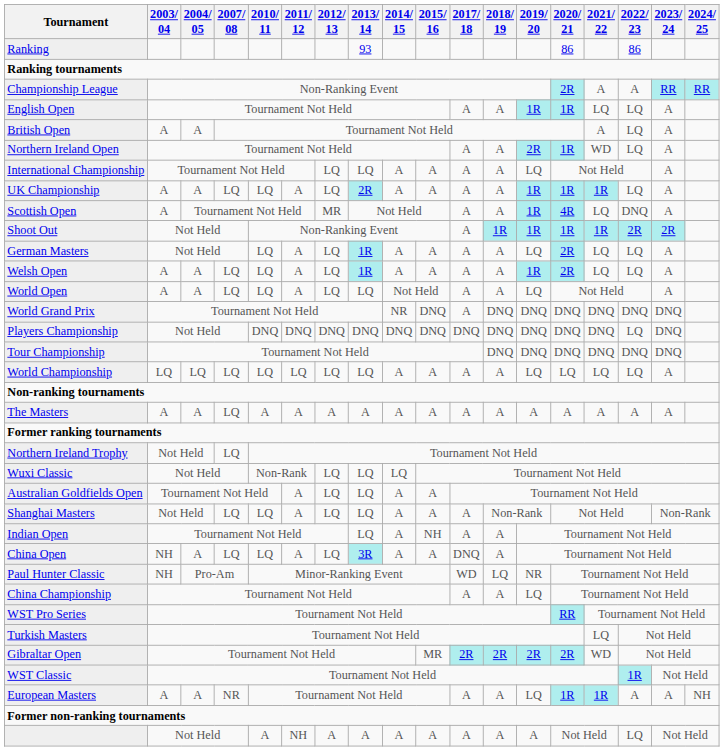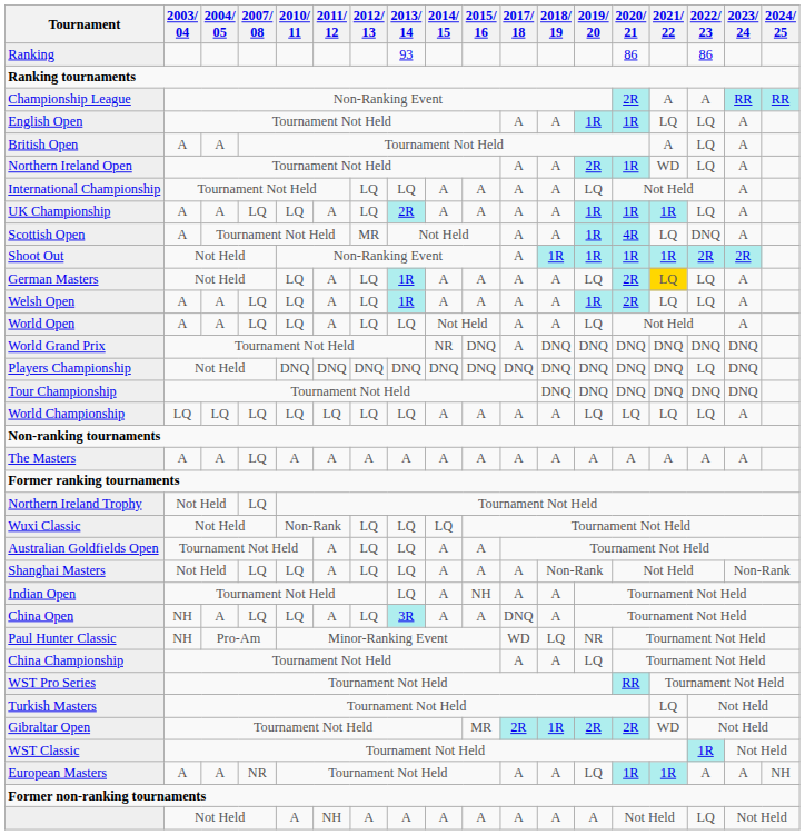 <table class="wikitable" style="font-size:85%;">
 <tr>
 <th>Tournament</th>
 <th><a href='#'>2003/<br>04</a></th>
 <th><a href='#'>2004/<br>05</a></th>
 <th><a href='#'>2007/<br>08</a></th>
 <th><a href='#'>2010/<br>11</a></th>
 <th><a href='#'>2011/<br>12</a></th>
 <th><a href='#'>2012/<br>13</a></th>
 <th><a href='#'>2013/<br>14</a></th>
 <th><a href='#'>2014/<br>15</a></th>
 <th><a href='#'>2015/<br>16</a></th>
 <th><a href='#'>2017/<br>18</a></th>
 <th><a href='#'>2018/<br>19</a></th>
 <th><a href='#'>2019/<br>20</a></th>
 <th><a href='#'>2020/<br>21</a></th>
 <th><a href='#'>2021/<br>22</a></th>
 <th><a href='#'>2022/<br>23</a></th>
 <th><a href='#'>2023/<br>24</a></th>
 <th><a href='#'>2024/<br>25</a></th>
 </tr>
 <tr>
 <td style="background:#EFEFEF;"><a href='#'>Ranking</a></td>
 <td align="center"></td>
 <td align="center"></td>
 <td align="center"></td>
 <td align="center"></td>
 <td align="center"></td>
 <td align="center"></td>
 <td align="center"><a href='#'>93</a></td>
 <td align="center"></td>
 <td align="center"></td>
 <td align="center"></td>
 <td align="center"></td>
 <td align="center"></td>
 <td align="center"><a href='#'>86</a></td>
 <td align="center"></td>
 <td align="center"><a href='#'>86</a></td>
 <td align="center"></td>
 <td align="center"></td>
 </tr>
 <tr>
 <td colspan="20"><strong>Ranking tournaments</strong></td>
 </tr>
 <tr>
 <td style="background:#EFEFEF;"><a href='#'>Championship League</a></td>
 <td align="center" colspan="12" style="color:#555555;">Non-Ranking Event</td>
 <td align="center" style="background:#afeeee;"><a href='#'>2R</a></td>
 <td align="center" style="color:#555555;">A</td>
 <td align="center" style="color:#555555;">A</td>
 <td align="center" style="background:#afeeee;"><a href='#'>RR</a></td>
 <td align="center" style="background:#afeeee;"><a href='#'>RR</a><br></td>
 </tr>
 <tr>
 <td style="background:#EFEFEF;"><a href='#'>English Open</a></td>
 <td align="center" colspan="9" style="color:#555555;">Tournament Not Held</td>
 <td align="center" style="color:#555555;">A</td>
 <td align="center" style="color:#555555;">A</td>
 <td align="center" style="background:#afeeee;"><a href='#'>1R</a></td>
 <td align="center" style="background:#afeeee;"><a href='#'>1R</a></td>
 <td align="center" style="color:#555555;">LQ</td>
 <td align="center" style="color:#555555;">LQ</td>
 <td align="center" style="color:#555555;">A</td>
 <td></td>
 </tr>
 <tr>
 <td style="background:#EFEFEF;"><a href='#'>British Open</a></td>
 <td align="center" style="color:#555555;">A</td>
 <td align="center" style="color:#555555;">A</td>
 <td align="center" colspan="11" style="color:#555555;">Tournament Not Held</td>
 <td align="center" style="color:#555555;">A</td>
 <td align="center" style="color:#555555;">LQ</td>
 <td align="center" style="color:#555555;">A</td>
 <td><br></td>
 </tr>
 <tr>
 <td style="background:#EFEFEF;"><a href='#'>Northern Ireland Open</a></td>
 <td align="center" colspan="9" style="color:#555555;">Tournament Not Held</td>
 <td align="center" style="color:#555555;">A</td>
 <td align="center" style="color:#555555;">A</td>
 <td align="center" style="background:#afeeee;"><a href='#'>2R</a></td>
 <td align="center" style="background:#afeeee;"><a href='#'>1R</a></td>
 <td align="center" style="color:#555555;">WD</td>
 <td align="center" style="color:#555555;">LQ</td>
 <td align="center" style="color:#555555;">A</td>
 <td></td>
 </tr>
 <tr>
 <td style="background:#EFEFEF;"><a href='#'>International Championship</a></td>
 <td align="center" colspan="5" style="color:#555555;">Tournament Not Held</td>
 <td align="center" style="color:#555555;">LQ</td>
 <td align="center" style="color:#555555;">LQ</td>
 <td align="center" style="color:#555555;">A</td>
 <td align="center" style="color:#555555;">A</td>
 <td align="center" style="color:#555555;">A</td>
 <td align="center" style="color:#555555;">A</td>
 <td align="center" style="color:#555555;">LQ</td>
 <td align="center" colspan="3" style="color:#555555;">Not Held</td>
 <td align="center" style="color:#555555;">A</td>
 <td></td>
 </tr>
 <tr>
 <td style="background:#EFEFEF;"><a href='#'>UK Championship</a></td>
 <td align="center" style="color:#555555;">A</td>
 <td align="center" style="color:#555555;">A</td>
 <td align="center" style="color:#555555;">LQ</td>
 <td align="center" style="color:#555555;">LQ</td>
 <td align="center" style="color:#555555;">A</td>
 <td align="center" style="color:#555555;">LQ</td>
 <td align="center" style="background:#afeeee;"><a href='#'>2R</a></td>
 <td align="center" style="color:#555555;">A</td>
 <td align="center" style="color:#555555;">A</td>
 <td align="center" style="color:#555555;">A</td>
 <td align="center" style="color:#555555;">A</td>
 <td align="center" style="background:#afeeee;"><a href='#'>1R</a></td>
 <td align="center" style="background:#afeeee;"><a href='#'>1R</a></td>
 <td align="center" style="background:#afeeee;"><a href='#'>1R</a></td>
 <td align="center" style="color:#555555;">LQ</td>
 <td align="center" style="color:#555555;">A</td>
 <td></td>
 </tr>
 <tr>
 <td style="background:#EFEFEF;"><a href='#'>Scottish Open</a></td>
 <td align="center" style="color:#555555;">A</td>
 <td align="center" colspan="4" style="color:#555555;">Tournament Not Held</td>
 <td align="center" style="color:#555555;">MR</td>
 <td align="center" colspan="3" style="color:#555555;">Not Held</td>
 <td align="center" style="color:#555555;">A</td>
 <td align="center" style="color:#555555;">A</td>
 <td align="center" style="background:#afeeee;"><a href='#'>1R</a></td>
 <td align="center" style="background:#afeeee;"><a href='#'>4R</a></td>
 <td align="center" style="color:#555555;">LQ</td>
 <td align="center" style="color:#555555;">DNQ</td>
 <td align="center" style="color:#555555;">A</td>
 <td></td>
 </tr>
 <tr>
 <td style="background:#EFEFEF;"><a href='#'>Shoot Out</a></td>
 <td align="center" colspan="3" style="color:#555555;">Not Held</td>
 <td align="center" colspan="6" style="color:#555555;">Non-Ranking Event</td>
 <td align="center" style="color:#555555;">A</td>
 <td align="center" style="background:#afeeee;"><a href='#'>1R</a></td>
 <td align="center" style="background:#afeeee;"><a href='#'>1R</a></td>
 <td align="center" style="background:#afeeee;"><a href='#'>1R</a></td>
 <td align="center" style="background:#afeeee;"><a href='#'>1R</a></td>
 <td align="center" style="background:#afeeee;"><a href='#'>2R</a></td>
 <td align="center" style="background:#afeeee;"><a href='#'>2R</a></td>
 <td></td>
 </tr>
 <tr>
 <td style="background:#EFEFEF;"><a href='#'>German Masters</a></td>
 <td align="center" colspan="3" style="color:#555555;">Not Held</td>
 <td align="center" style="color:#555555;">LQ</td>
 <td align="center" style="color:#555555;">A</td>
 <td align="center" style="color:#555555;">LQ</td>
 <td align="center" style="background:#afeeee;"><a href='#'>1R</a></td>
 <td align="center" style="color:#555555;">A</td>
 <td align="center" style="color:#555555;">A</td>
 <td align="center" style="color:#555555;">A</td>
 <td align="center" style="color:#555555;">A</td>
 <td align="center" style="color:#555555;">LQ</td>
 <td align="center" style="background:#afeeee;"><a href='#'>2R</a></td>
-<td align="center" style="color:#555555;">LQ</td>
+<td align="center" style="background: gold; color:#555555;">LQ</td>
 <td align="center" style="color:#555555;">LQ</td>
 <td align="center" style="color:#555555;">A</td>
 <td></td>
 </tr>
 <tr>
 <td style="background:#EFEFEF;"><a href='#'>Welsh Open</a></td>
 <td align="center" style="color:#555555;">A</td>
 <td align="center" style="color:#555555;">A</td>
 <td align="center" style="color:#555555;">LQ</td>
 <td align="center" style="color:#555555;">LQ</td>
 <td align="center" style="color:#555555;">A</td>
 <td align="center" style="color:#555555;">LQ</td>
 <td align="center" style="background:#afeeee;"><a href='#'>1R</a></td>
 <td align="center" style="color:#555555;">A</td>
 <td align="center" style="color:#555555;">A</td>
 <td align="center" style="color:#555555;">A</td>
 <td align="center" style="color:#555555;">A</td>
 <td align="center" style="background:#afeeee;"><a href='#'>1R</a></td>
 <td align="center" style="background:#afeeee;"><a href='#'>2R</a></td>
 <td align="center" style="color:#555555;">LQ</td>
 <td align="center" style="color:#555555;">LQ</td>
 <td align="center" style="color:#555555;">A</td>
 <td></td>
 </tr>
 <tr>
 <td style="background:#EFEFEF;"><a href='#'>World Open</a></td>
 <td align="center" style="color:#555555;">A</td>
 <td align="center" style="color:#555555;">A</td>
 <td align="center" style="color:#555555;">LQ</td>
 <td align="center" style="color:#555555;">LQ</td>
 <td align="center" style="color:#555555;">A</td>
 <td align="center" style="color:#555555;">LQ</td>
 <td align="center" style="color:#555555;">LQ</td>
 <td align="center" colspan="2" style="color:#555555;">Not Held</td>
 <td align="center" style="color:#555555;">A</td>
 <td align="center" style="color:#555555;">A</td>
 <td align="center" style="color:#555555;">LQ</td>
 <td align="center" colspan="3" style="color:#555555;">Not Held</td>
 <td align="center" style="color:#555555;">A</td>
 <td></td>
 </tr>
 <tr>
 <td style="background:#EFEFEF;"><a href='#'>World Grand Prix</a></td>
 <td align="center" colspan="7" style="color:#555555;">Tournament Not Held</td>
 <td align="center" style="color:#555555;">NR</td>
 <td align="center" style="color:#555555;">DNQ</td>
 <td align="center" style="color:#555555;">A</td>
 <td align="center" style="color:#555555;">DNQ</td>
 <td align="center" style="color:#555555;">DNQ</td>
 <td align="center" style="color:#555555;">DNQ</td>
 <td align="center" style="color:#555555;">DNQ</td>
 <td align="center" style="color:#555555;">DNQ</td>
 <td align="center" style="color:#555555;">DNQ</td>
 <td></td>
 </tr>
 <tr>
 <td style="background:#EFEFEF;"><a href='#'>Players Championship</a></td>
 <td align="center" colspan="3" style="color:#555555;">Not Held</td>
 <td align="center" style="color:#555555;">DNQ</td>
 <td align="center" style="color:#555555;">DNQ</td>
 <td align="center" style="color:#555555;">DNQ</td>
 <td align="center" style="color:#555555;">DNQ</td>
 <td align="center" style="color:#555555;">DNQ</td>
 <td align="center" style="color:#555555;">DNQ</td>
 <td align="center" style="color:#555555;">DNQ</td>
 <td align="center" style="color:#555555;">DNQ</td>
 <td align="center" style="color:#555555;">DNQ</td>
 <td align="center" style="color:#555555;">DNQ</td>
 <td align="center" style="color:#555555;">DNQ</td>
 <td align="center" style="color:#555555;">LQ</td>
 <td align="center" style="color:#555555;">DNQ</td>
 <td></td>
 </tr>
 <tr>
 <td style="background:#EFEFEF;"><a href='#'>Tour Championship</a></td>
 <td align="center" colspan="10" style="color:#555555;">Tournament Not Held</td>
 <td align="center" style="color:#555555;">DNQ</td>
 <td align="center" style="color:#555555;">DNQ</td>
 <td align="center" style="color:#555555;">DNQ</td>
 <td align="center" style="color:#555555;">DNQ</td>
 <td align="center" style="color:#555555;">DNQ</td>
 <td align="center" style="color:#555555;">DNQ</td>
 <td></td>
 </tr>
 <tr>
 <td style="background:#EFEFEF;"><a href='#'>World Championship</a></td>
 <td align="center" style="color:#555555;">LQ</td>
 <td align="center" style="color:#555555;">LQ</td>
 <td align="center" style="color:#555555;">LQ</td>
 <td align="center" style="color:#555555;">LQ</td>
 <td align="center" style="color:#555555;">LQ</td>
 <td align="center" style="color:#555555;">LQ</td>
 <td align="center" style="color:#555555;">LQ</td>
 <td align="center" style="color:#555555;">A</td>
 <td align="center" style="color:#555555;">A</td>
 <td align="center" style="color:#555555;">A</td>
 <td align="center" style="color:#555555;">A</td>
 <td align="center" style="color:#555555;">LQ</td>
 <td align="center" style="color:#555555;">LQ</td>
 <td align="center" style="color:#555555;">LQ</td>
 <td align="center" style="color:#555555;">LQ</td>
 <td align="center" style="color:#555555;">A</td>
 <td></td>
 </tr>
 <tr>
 <td colspan="20"><strong>Non-ranking tournaments</strong></td>
 </tr>
 <tr>
 <td style="background:#EFEFEF;"><a href='#'>The Masters</a></td>
 <td align="center" style="color:#555555;">A</td>
 <td align="center" style="color:#555555;">A</td>
 <td align="center" style="color:#555555;">LQ</td>
 <td align="center" style="color:#555555;">A</td>
 <td align="center" style="color:#555555;">A</td>
 <td align="center" style="color:#555555;">A</td>
 <td align="center" style="color:#555555;">A</td>
 <td align="center" style="color:#555555;">A</td>
 <td align="center" style="color:#555555;">A</td>
 <td align="center" style="color:#555555;">A</td>
 <td align="center" style="color:#555555;">A</td>
 <td align="center" style="color:#555555;">A</td>
 <td align="center" style="color:#555555;">A</td>
 <td align="center" style="color:#555555;">A</td>
 <td align="center" style="color:#555555;">A</td>
 <td align="center" style="color:#555555;">A</td>
 <td></td>
 </tr>
 <tr>
 <td colspan="20"><strong>Former ranking tournaments</strong></td>
 </tr>
 <tr>
 <td style="background:#EFEFEF;"><a href='#'>Northern Ireland Trophy</a></td>
 <td align="center" colspan="2" style="color:#555555;">Not Held</td>
 <td align="center" style="color:#555555;">LQ</td>
 <td align="center" colspan="20" style="color:#555555;">Tournament Not Held</td>
 </tr>
 <tr>
 <td style="background:#EFEFEF;"><a href='#'>Wuxi Classic</a></td>
 <td align="center" colspan="3" style="color:#555555;">Not Held</td>
 <td align="center" colspan="2" style="color:#555555;">Non-Rank</td>
 <td align="center" style="color:#555555;">LQ</td>
 <td align="center" style="color:#555555;">LQ</td>
 <td align="center" style="color:#555555;">LQ</td>
 <td align="center" colspan="20" style="color:#555555;">Tournament Not Held</td>
 </tr>
 <tr>
 <td style="background:#EFEFEF;"><a href='#'>Australian Goldfields Open</a></td>
 <td align="center" colspan="4" style="color:#555555;">Tournament Not Held</td>
 <td align="center" style="color:#555555;">A</td>
 <td align="center" style="color:#555555;">LQ</td>
 <td align="center" style="color:#555555;">LQ</td>
 <td align="center" style="color:#555555;">A</td>
 <td align="center" style="color:#555555;">A</td>
 <td align="center" colspan="20" style="color:#555555;">Tournament Not Held</td>
 </tr>
 <tr>
 <td style="background:#EFEFEF;"><a href='#'>Shanghai Masters</a></td>
 <td align="center" colspan="2" style="color:#555555;">Not Held</td>
 <td align="center" style="color:#555555;">LQ</td>
 <td align="center" style="color:#555555;">LQ</td>
 <td align="center" style="color:#555555;">A</td>
 <td align="center" style="color:#555555;">LQ</td>
 <td align="center" style="color:#555555;">LQ</td>
 <td align="center" style="color:#555555;">A</td>
 <td align="center" style="color:#555555;">A</td>
 <td align="center" style="color:#555555;">A</td>
 <td align="center" colspan="2" style="color:#555555;">Non-Rank</td>
 <td align="center" colspan="3" style="color:#555555;">Not Held</td>
 <td align="center" colspan="2" style="color:#555555;">Non-Rank</td>
 </tr>
 <tr>
 <td style="background:#EFEFEF;"><a href='#'>Indian Open</a></td>
 <td align="center" colspan="6" style="color:#555555;">Tournament Not Held</td>
 <td align="center" style="color:#555555;">LQ</td>
 <td align="center" style="color:#555555;">A</td>
 <td align="center" style="color:#555555;">NH</td>
 <td align="center" style="color:#555555;">A</td>
 <td align="center" style="color:#555555;">A</td>
 <td align="center" colspan="20" style="color:#555555;">Tournament Not Held</td>
 </tr>
 <tr>
 <td style="background:#EFEFEF;"><a href='#'>China Open</a></td>
 <td align="center" style="color:#555555;">NH</td>
 <td align="center" style="color:#555555;">A</td>
 <td align="center" style="color:#555555;">LQ</td>
 <td align="center" style="color:#555555;">LQ</td>
 <td align="center" style="color:#555555;">A</td>
 <td align="center" style="color:#555555;">LQ</td>
 <td align="center" style="background:#afeeee;"><a href='#'>3R</a></td>
 <td align="center" style="color:#555555;">A</td>
 <td align="center" style="color:#555555;">A</td>
 <td align="center" style="color:#555555;">DNQ</td>
 <td align="center" style="color:#555555;">A</td>
 <td align="center" colspan="20" style="color:#555555;">Tournament Not Held</td>
 </tr>
 <tr>
 <td style="background:#EFEFEF;"><a href='#'>Paul Hunter Classic</a></td>
 <td align="center" style="color:#555555;">NH</td>
 <td align="center" colspan="2" style="color:#555555;">Pro-Am</td>
 <td align="center" colspan="6" style="color:#555555;">Minor-Ranking Event</td>
 <td align="center" style="color:#555555;">WD</td>
 <td align="center" style="color:#555555;">LQ</td>
 <td align="center" style="color:#555555;">NR</td>
 <td align="center" colspan="20" style="color:#555555;">Tournament Not Held</td>
 </tr>
 <tr>
 <td style="background:#EFEFEF;"><a href='#'>China Championship</a></td>
 <td align="center" colspan="9" style="color:#555555;">Tournament Not Held</td>
 <td align="center" style="color:#555555;">A</td>
 <td align="center" style="color:#555555;">A</td>
 <td align="center" style="color:#555555;">LQ</td>
 <td align="center" colspan="20" style="color:#555555;">Tournament Not Held</td>
 </tr>
 <tr>
 <td style="background:#EFEFEF;"><a href='#'>WST Pro Series</a></td>
 <td align="center" colspan="12" style="color:#555555;">Tournament Not Held</td>
 <td align="center" style="background:#afeeee;"><a href='#'>RR</a></td>
 <td align="center" colspan="20" style="color:#555555;">Tournament Not Held</td>
 </tr>
 <tr>
 <td style="background:#EFEFEF;"><a href='#'>Turkish Masters</a></td>
 <td align="center" colspan="13" style="color:#555555;">Tournament Not Held</td>
 <td align="center" style="color:#555555;">LQ</td>
 <td align="center" colspan="3" style="color:#555555;">Not Held</td>
 </tr>
 <tr>
 <td style="background:#EFEFEF;"><a href='#'>Gibraltar Open</a></td>
 <td align="center" colspan="8" style="color:#555555;">Tournament Not Held</td>
 <td align="center" style="color:#555555;">MR</td>
 <td align="center" style="background:#afeeee;"><a href='#'>2R</a></td>
-<td align="center" style="background:#afeeee;"><a href='#'>2R</a></td>
+<td align="center" style="background:#afeeee;"><a href='#'>1R</a></td>
 <td align="center" style="background:#afeeee;"><a href='#'>2R</a></td>
 <td align="center" style="background:#afeeee;"><a href='#'>2R</a></td>
 <td align="center" style="color:#555555;">WD</td>
 <td align="center" colspan="3" style="color:#555555;">Not Held</td>
 </tr>
 <tr>
 <td style="background:#EFEFEF;"><a href='#'>WST Classic</a></td>
 <td align="center" colspan="14" style="color:#555555;">Tournament Not Held</td>
 <td align="center" style="background:#afeeee;"><a href='#'>1R</a></td>
 <td align="center" colspan="2" style="color:#555555;">Not Held</td>
 </tr>
 <tr>
 <td style="background:#EFEFEF;"><a href='#'>European Masters</a></td>
 <td align="center" style="color:#555555;">A</td>
 <td align="center" style="color:#555555;">A</td>
 <td align="center" style="color:#555555;">NR</td>
 <td align="center" colspan="6" style="color:#555555;">Tournament Not Held</td>
 <td align="center" style="color:#555555;">A</td>
 <td align="center" style="color:#555555;">A</td>
 <td align="center" style="color:#555555;">LQ</td>
 <td align="center" style="background:#afeeee;"><a href='#'>1R</a></td>
 <td align="center" style="background:#afeeee;"><a href='#'>1R</a></td>
 <td align="center" style="color:#555555;">A</td>
 <td align="center" style="color:#555555;">A</td>
 <td align="center" style="color:#555555;">NH</td>
 </tr>
 <tr>
 <td colspan="20"><strong>Former non-ranking tournaments</strong></td>
 </tr>
 <tr>
 <td style="background:#EFEFEF;"></td>
 <td align="center" colspan="3" style="color:#555555;">Not Held</td>
 <td align="center" style="color:#555555;">A</td>
 <td align="center" style="color:#555555;">NH</td>
 <td align="center" style="color:#555555;">A</td>
 <td align="center" style="color:#555555;">A</td>
 <td align="center" style="color:#555555;">A</td>
 <td align="center" style="color:#555555;">A</td>
 <td align="center" style="color:#555555;">A</td>
 <td align="center" style="color:#555555;">A</td>
 <td align="center" style="color:#555555;">A</td>
 <td align="center" colspan="2" style="color:#555555;">Not Held</td>
 <td align="center" style="color:#555555;">LQ</td>
 <td align="center" colspan="2" style="color:#555555;">Not Held</td>
 </tr>
 </table>
